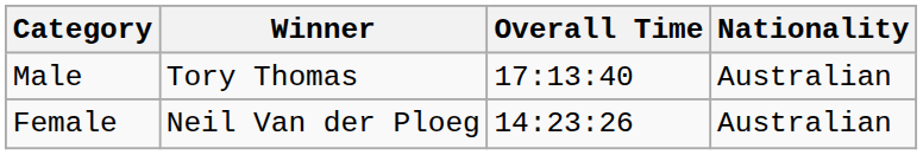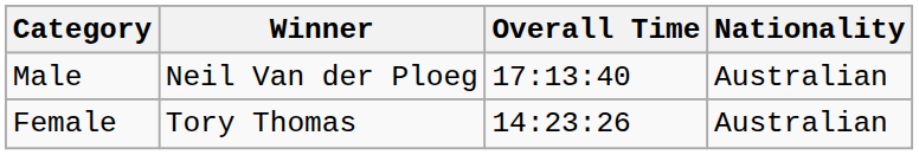 <table class="wikitable">
 <tr>
 <th>Category</th>
 <th>Winner</th>
 <th>Overall Time</th>
 <th>Nationality</th>
 </tr>
 <tr>
 <td>Male</td>
-<td>Tory Thomas</td>
+<td>Neil Van der Ploeg</td>
 <td>17:13:40</td>
 <td>Australian</td>
 </tr>
 <tr>
 <td>Female</td>
-<td>Neil Van der Ploeg</td>
+<td>Tory Thomas</td>
 <td>14:23:26</td>
 <td>Australian</td>
 </tr>
 </table>
